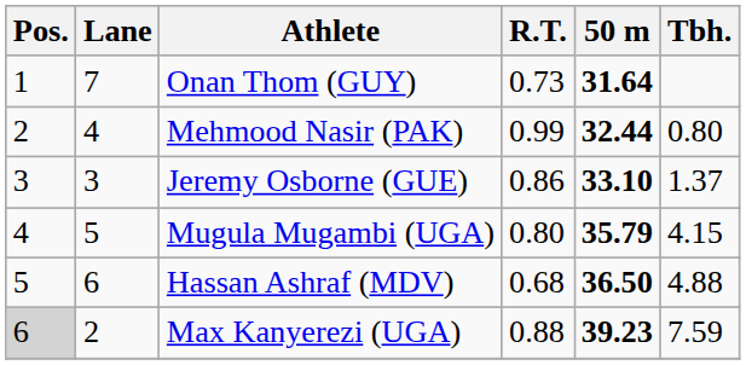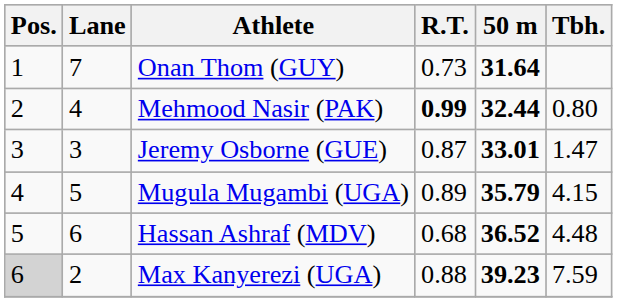 <table class="wikitable">
 <tr>
 <th>Pos.</th>
 <th>Lane</th>
 <th>Athlete</th>
 <th>R.T.</th>
 <th>50 m</th>
 <th>Tbh.</th>
 </tr>
 <tr>
 <td>1</td>
 <td>7</td>
 <td> <a href='#'>Onan Thom</a> (<a href='#'>GUY</a>)</td>
 <td>0.73</td>
 <td><strong>31.64</strong></td>
 <td> </td>
 </tr>
 <tr>
 <td>2</td>
 <td>4</td>
 <td> <a href='#'>Mehmood Nasir</a> (<a href='#'>PAK</a>)</td>
-<td>0.99</td>
+<td><strong>0.99</strong></td>
 <td><strong>32.44</strong></td>
 <td>0.80</td>
 </tr>
 <tr>
 <td>3</td>
 <td>3</td>
 <td> <a href='#'>Jeremy Osborne</a> (<a href='#'>GUE</a>)</td>
-<td>0.86</td>
-<td><strong>33.10</strong></td>
-<td>1.37</td>
+<td>0.87</td>
+<td><strong>33.01</strong></td>
+<td>1.47</td>
 </tr>
 <tr>
 <td>4</td>
 <td>5</td>
 <td> <a href='#'>Mugula Mugambi</a> (<a href='#'>UGA</a>)</td>
-<td>0.80</td>
+<td>0.89</td>
 <td><strong>35.79</strong></td>
 <td>4.15</td>
 </tr>
 <tr>
 <td>5</td>
 <td>6</td>
 <td> <a href='#'>Hassan Ashraf</a> (<a href='#'>MDV</a>)</td>
 <td>0.68</td>
-<td><strong>36.50</strong></td>
-<td>4.88</td>
+<td><strong>36.52</strong></td>
+<td>4.48</td>
 </tr>
 <tr>
 <td style="background: lightgrey;">6</td>
 <td>2</td>
 <td> <a href='#'>Max Kanyerezi</a> (<a href='#'>UGA</a>)</td>
 <td>0.88</td>
 <td><strong>39.23</strong></td>
 <td>7.59</td>
 </tr>
 <tr>
 </tr>
 </table>
